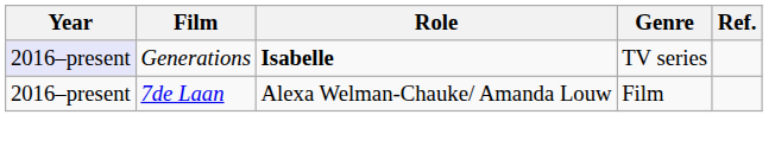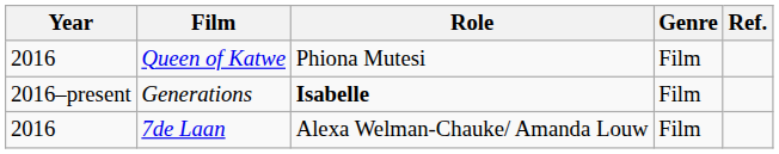 <table class="wikitable">
 <tr>
 <th>Year</th>
 <th>Film</th>
 <th>Role</th>
 <th>Genre</th>
 <th>Ref.</th>
 </tr>
 <tr>
-<td style="background: lavender;">2016–present</td>
-<td><em>Generations</em></td>
-<td><strong>Isabelle</strong></td>
-<td>TV series</td>
+<td>2016</td>
+<td><em><a href='#'>Queen of Katwe</a></em></td>
+<td>Phiona Mutesi</td>
+<td>Film</td>
 <td></td>
 </tr>
 <tr>
 <td>2016–present</td>
+<td><em>Generations</em></td>
+<td><strong>Isabelle</strong></td>
+<td>Film</td>
+<td></td>
+</tr>
+<tr>
+<td>2016</td>
 <td><em><a href='#'>7de Laan</a></em></td>
 <td>Alexa Welman-Chauke/ Amanda Louw</td>
 <td>Film</td>
 <td></td>
 </tr>
 </table>
